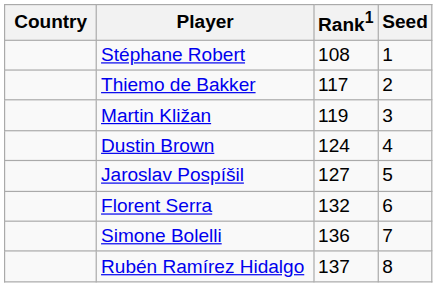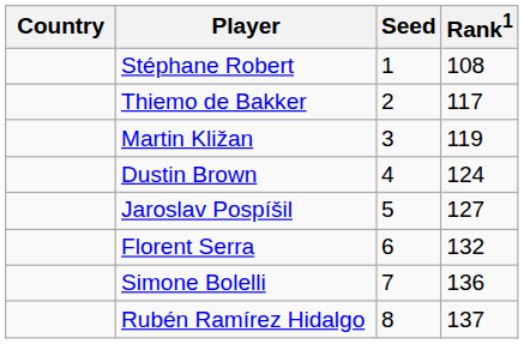 <table class="sortable wikitable">
 <tr>
 <th width="70">Country</th>
 <th width="175">Player</th>
+<th>Seed</th>
 <th>Rank<sup>1</sup></th>
-<th>Seed</th>
 </tr>
 <tr>
 <td></td>
 <td><a href='#'>Stéphane Robert</a></td>
+<td>1</td>
 <td>108</td>
-<td>1</td>
 </tr>
 <tr>
 <td></td>
 <td><a href='#'>Thiemo de Bakker</a></td>
+<td>2</td>
 <td>117</td>
-<td>2</td>
 </tr>
 <tr>
 <td></td>
 <td><a href='#'>Martin Kližan</a></td>
+<td>3</td>
 <td>119</td>
-<td>3</td>
 </tr>
 <tr>
 <td></td>
 <td><a href='#'>Dustin Brown</a></td>
+<td>4</td>
 <td>124</td>
-<td>4</td>
 </tr>
 <tr>
 <td></td>
 <td><a href='#'>Jaroslav Pospíšil</a></td>
+<td>5</td>
 <td>127</td>
-<td>5</td>
 </tr>
 <tr>
 <td></td>
 <td><a href='#'>Florent Serra</a></td>
+<td>6</td>
 <td>132</td>
-<td>6</td>
 </tr>
 <tr>
 <td></td>
 <td><a href='#'>Simone Bolelli</a></td>
+<td>7</td>
 <td>136</td>
-<td>7</td>
 </tr>
 <tr>
 <td></td>
 <td><a href='#'>Rubén Ramírez Hidalgo</a></td>
+<td>8</td>
 <td>137</td>
-<td>8</td>
 </tr>
 </table>
